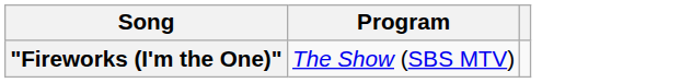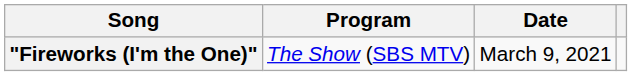 <table class="wikitable plainrowheaders">
 <tr>
 <th scope="col">Song</th>
 <th scope="col">Program</th>
+<th scope="col">Date</th>
 <th scope="col"></th>
 </tr>
 <tr>
 <th scope="row">"Fireworks (I'm the One)"</th>
 <td><a href='#'><em>The Show</em></a> (<a href='#'>SBS MTV</a>)</td>
+<td>March 9, 2021</td>
 <td></td>
 </tr>
 </table>
